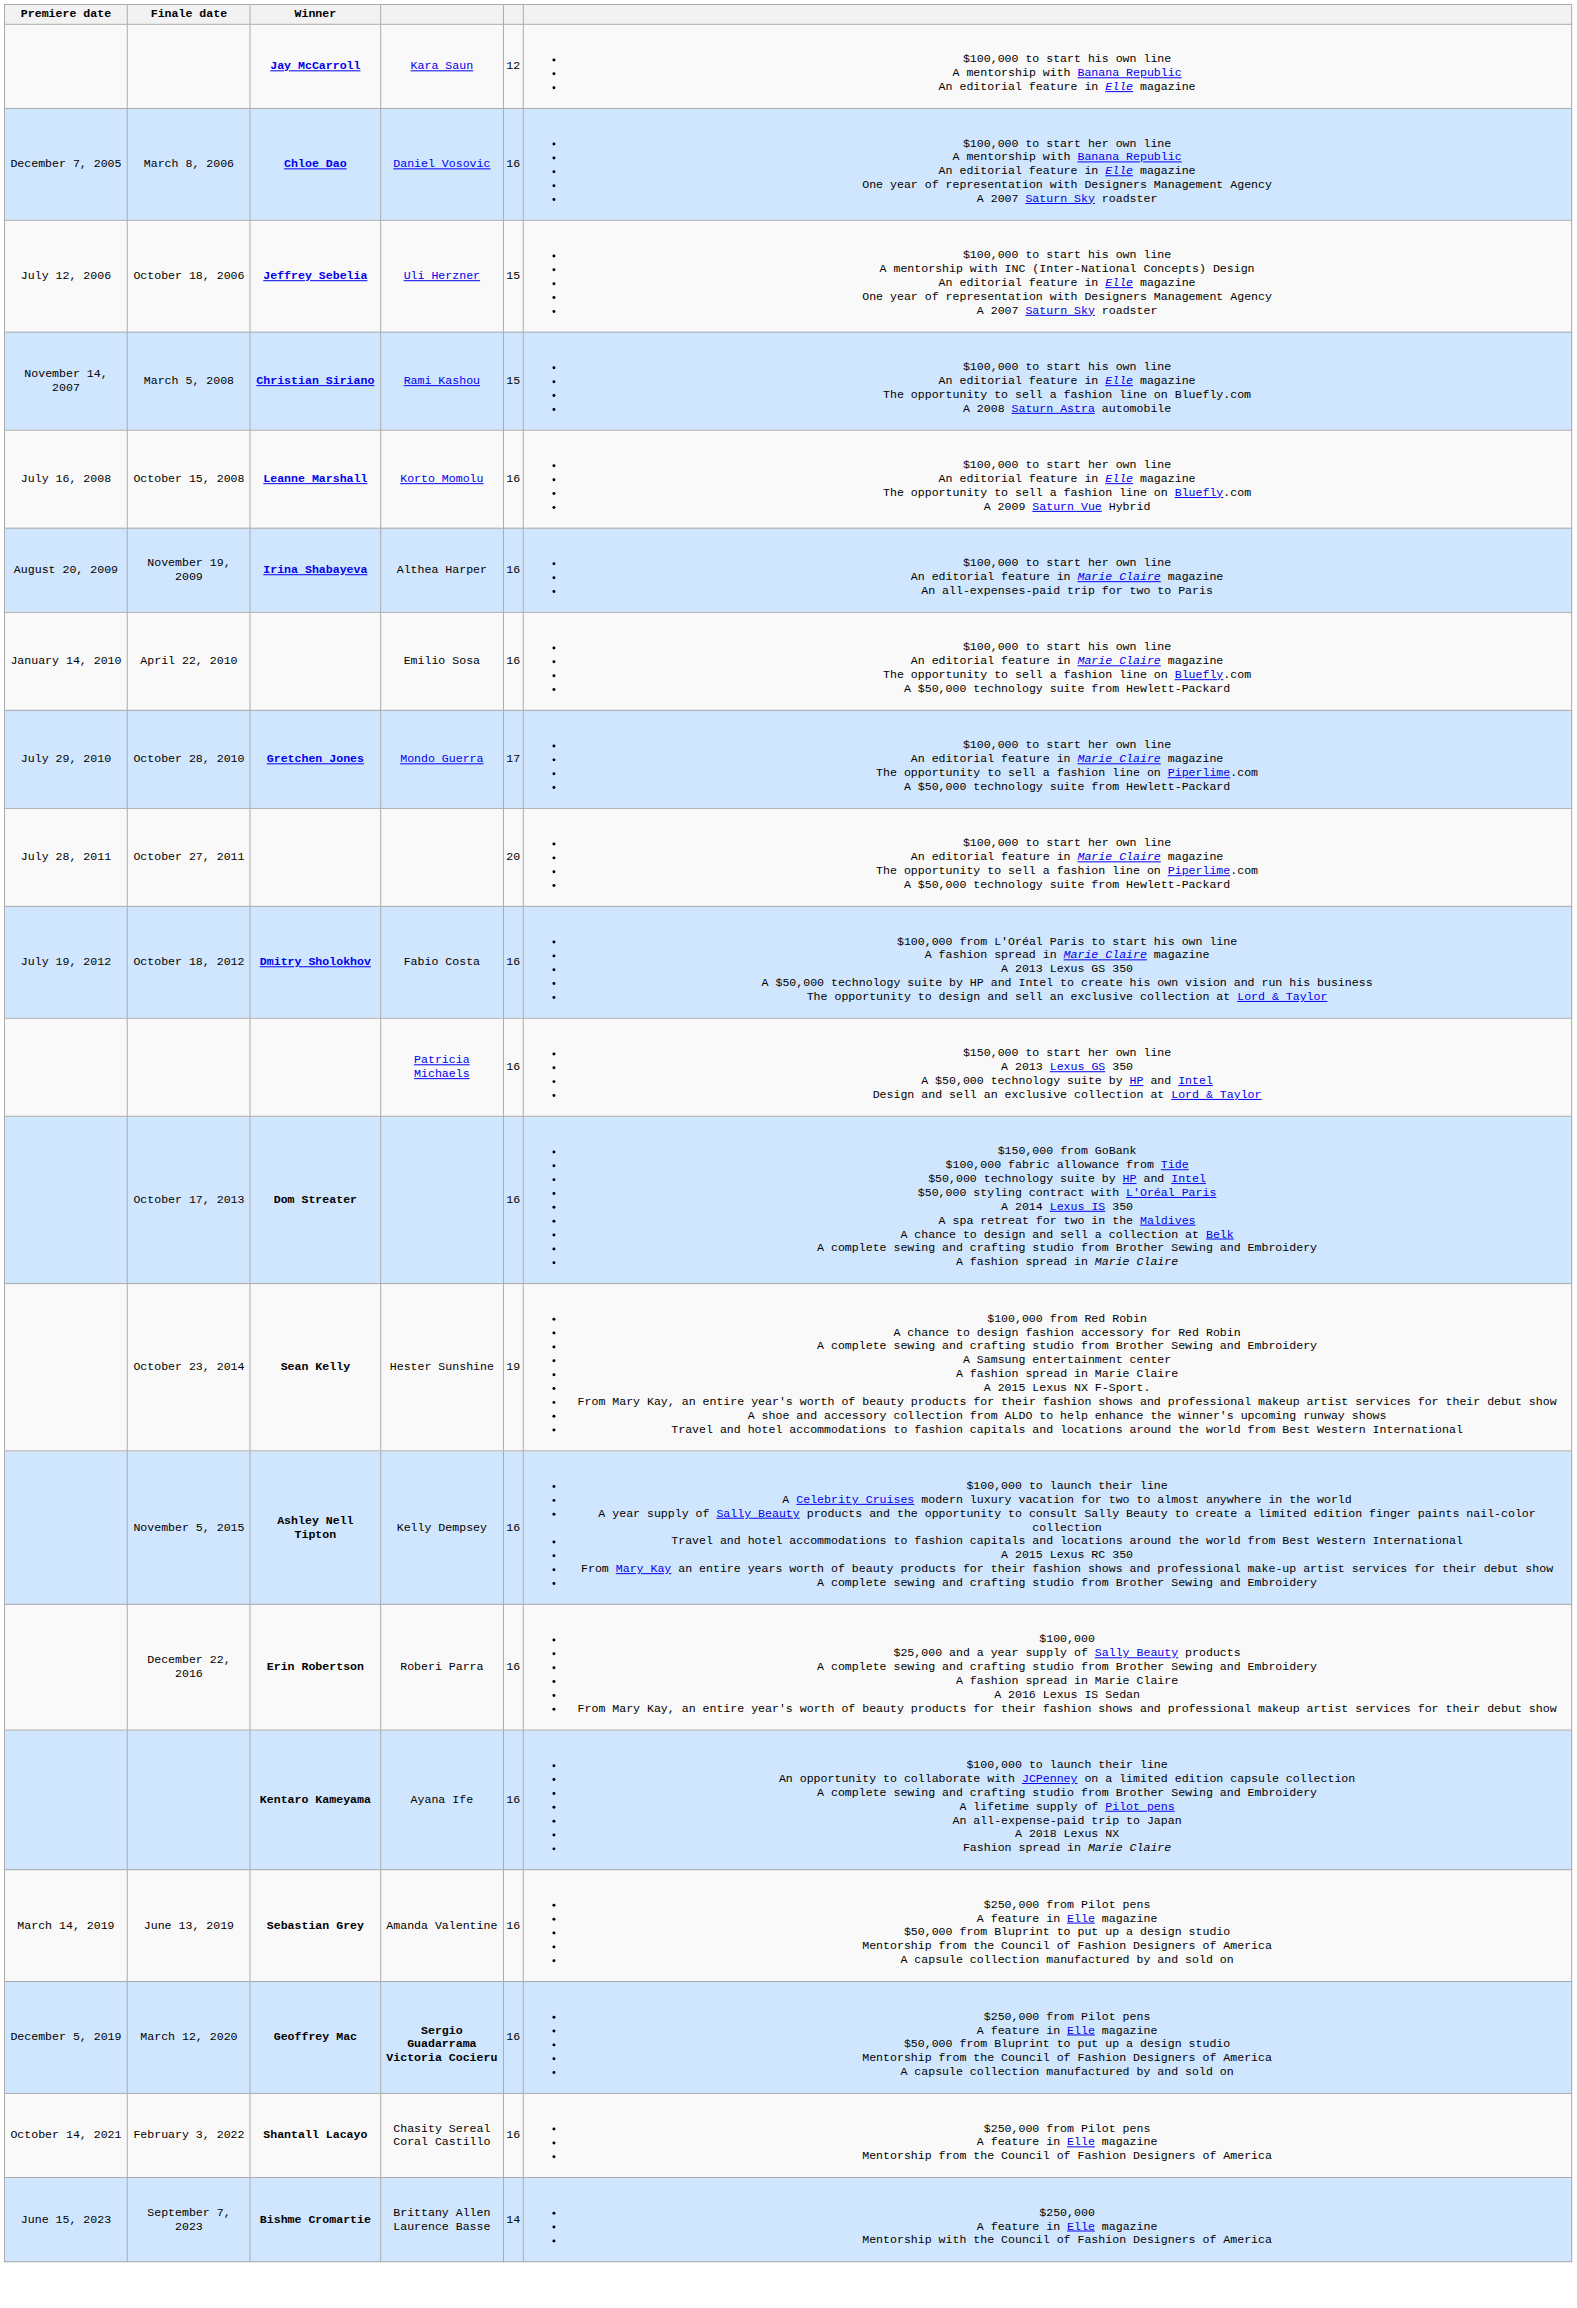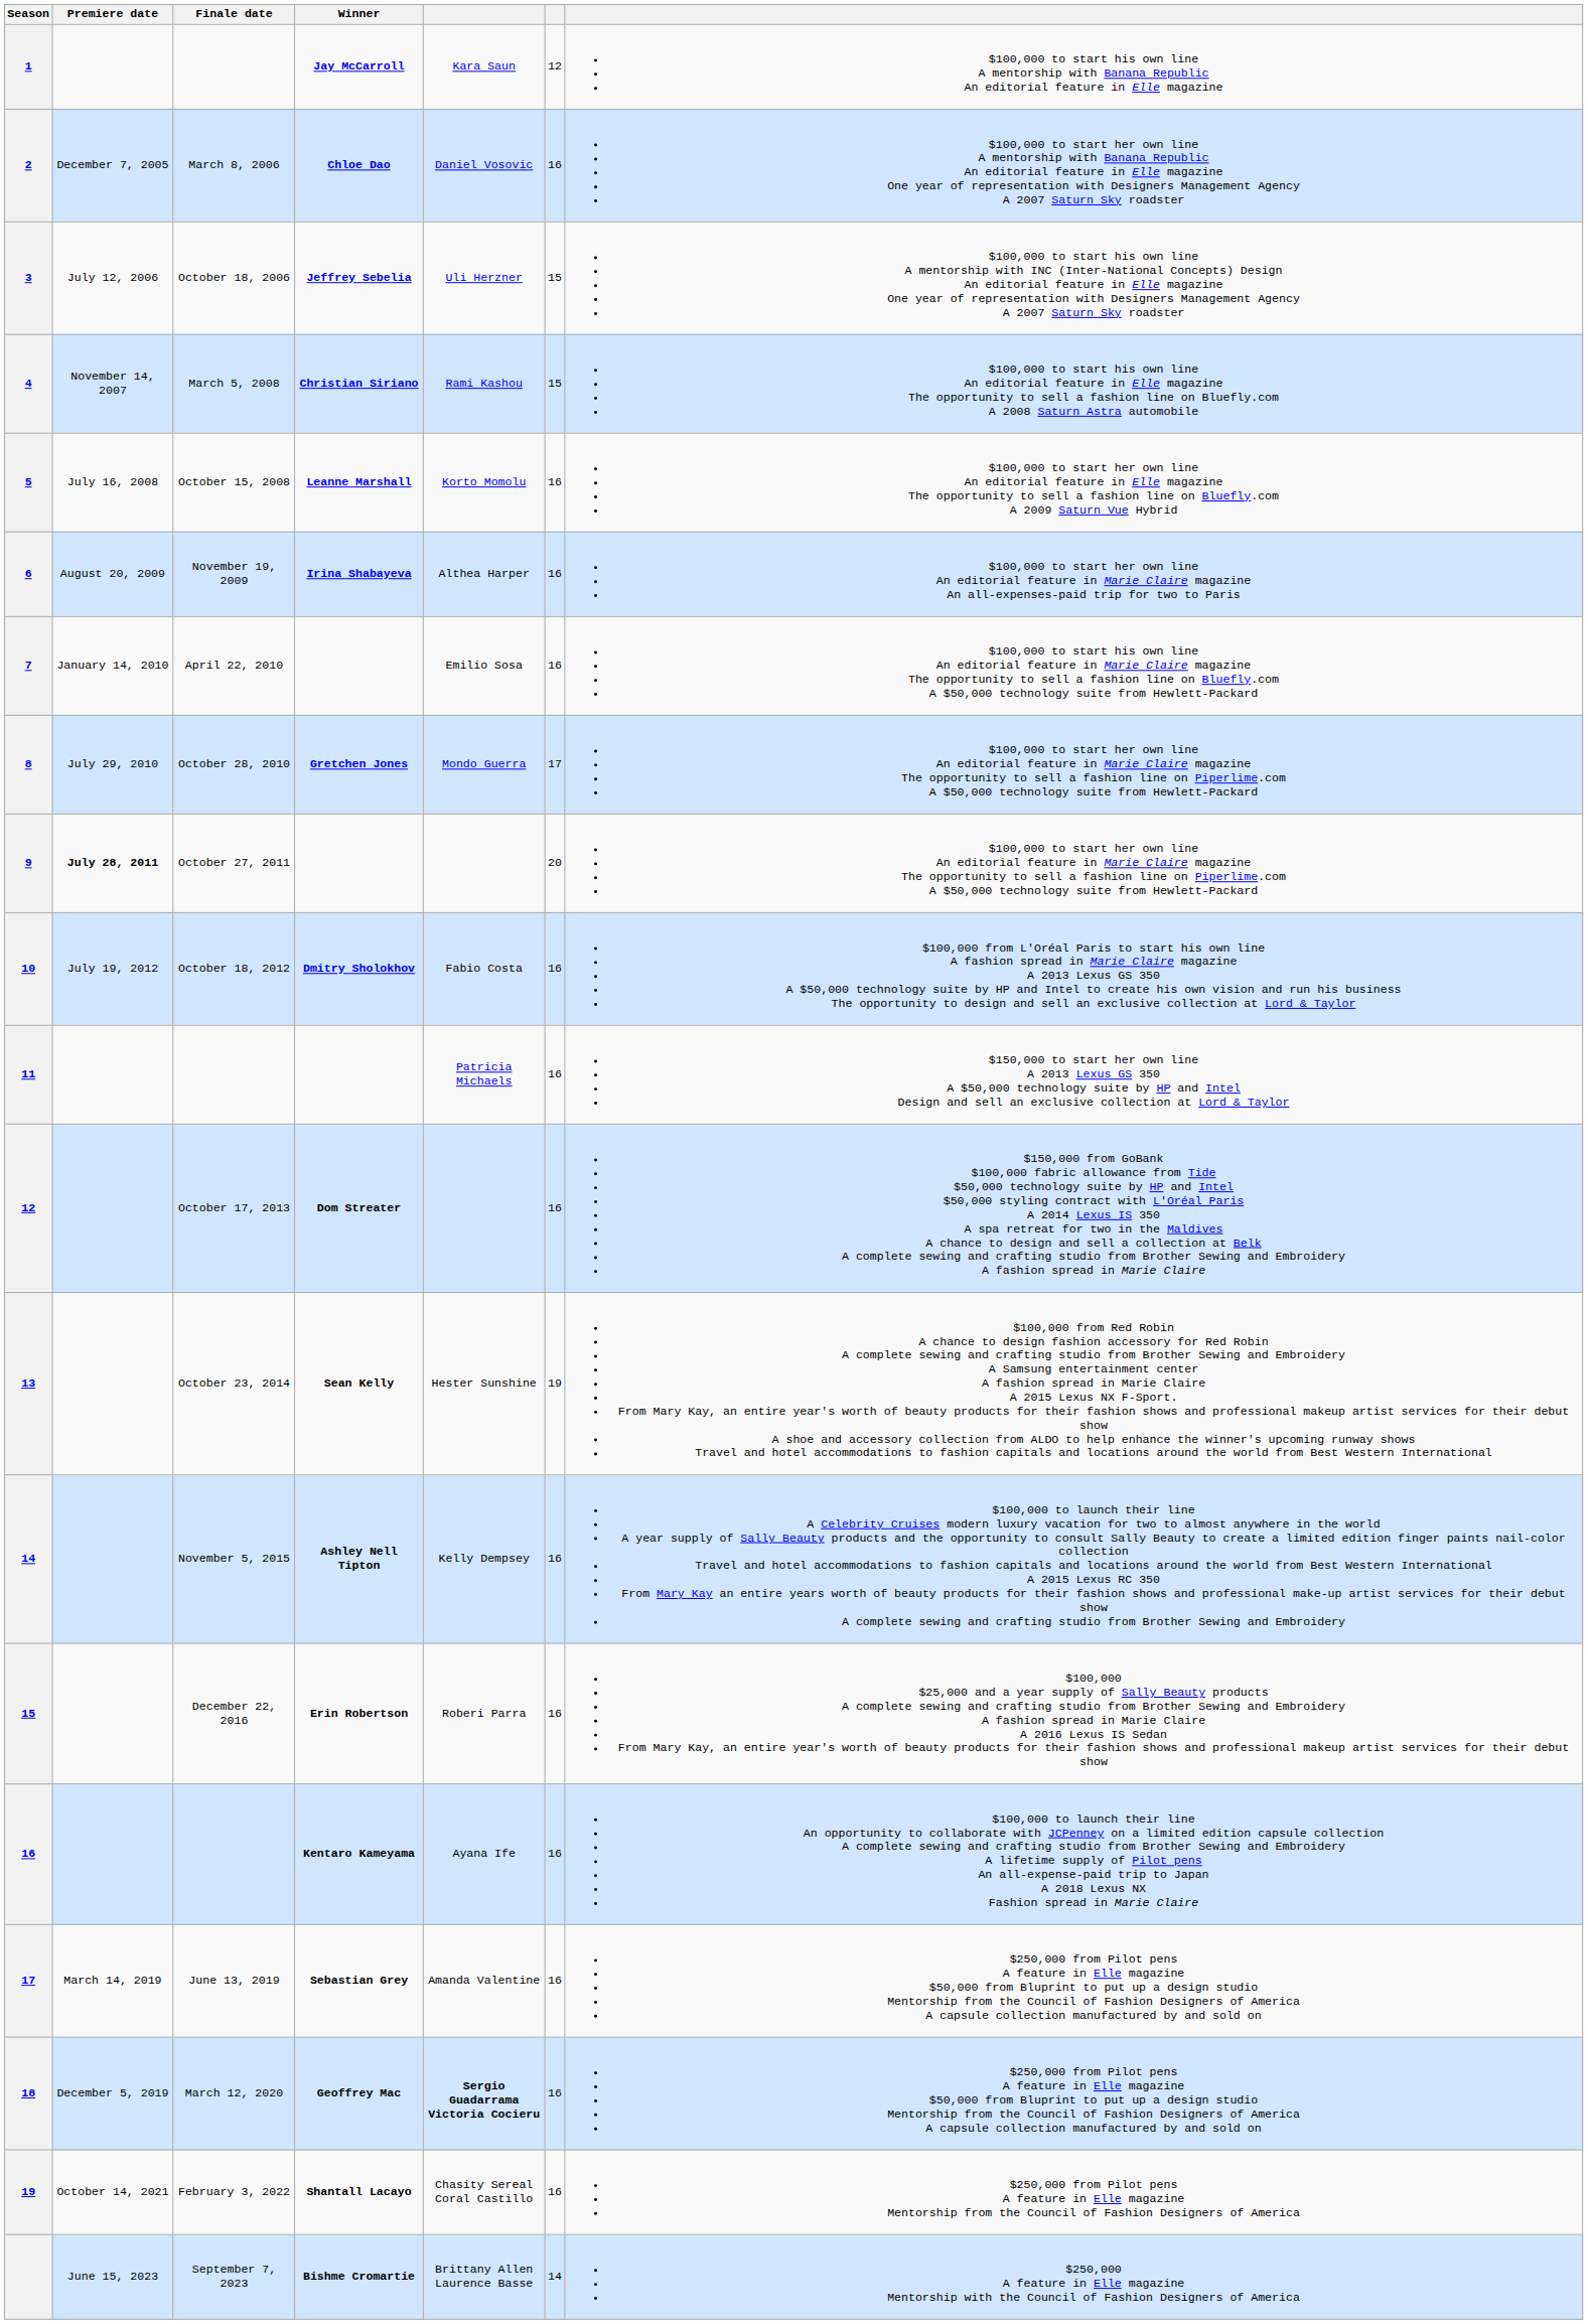 <table class="wikitable" style="font-size:90%; width:100%; text-align:center">
 <tr>
+<th>Season</th>
 <th>Premiere date</th>
 <th>Finale date</th>
 <th>Winner</th>
 <th></th>
 <th></th>
 <th></th>
 </tr>
 <tr>
+<th><strong><a href='#'>1</a></strong></th>
 <td></td>
 <td></td>
 <td><strong><a href='#'>Jay McCarroll</a></strong></td>
 <td><a href='#'>Kara Saun</a></td>
 <td>12</td>
 <td><br><ul><li>$100,000 to start his own line</li><li>A mentorship with <a href='#'>Banana Republic</a></li><li>An editorial feature in <em><a href='#'>Elle</a></em> magazine</li></ul></td>
 </tr>
 <tr style="background: #D0E6FF">
+<th><strong><a href='#'>2</a></strong></th>
 <td>December 7, 2005</td>
 <td>March 8, 2006</td>
 <td><strong><a href='#'>Chloe Dao</a></strong></td>
 <td><a href='#'>Daniel Vosovic</a></td>
 <td>16</td>
 <td><br><ul><li>$100,000 to start her own line</li><li>A mentorship with <a href='#'>Banana Republic</a></li><li>An editorial feature in <em><a href='#'>Elle</a></em> magazine</li><li>One year of representation with Designers Management Agency</li><li>A 2007 <a href='#'>Saturn Sky</a> roadster</li></ul></td>
 </tr>
 <tr>
+<th><strong> <a href='#'>3</a></strong></th>
 <td>July 12, 2006</td>
 <td>October 18, 2006</td>
 <td><strong><a href='#'>Jeffrey Sebelia</a></strong></td>
 <td><a href='#'>Uli Herzner</a></td>
 <td>15</td>
 <td><br><ul><li>$100,000 to start his own line</li><li>A mentorship with INC (Inter-National Concepts) Design</li><li>An editorial feature in <em><a href='#'>Elle</a></em> magazine</li><li>One year of representation with Designers Management Agency</li><li>A 2007 <a href='#'>Saturn Sky</a> roadster</li></ul></td>
 </tr>
 <tr style="background: #D0E6FF">
+<th><strong> <a href='#'>4</a></strong></th>
 <td>November 14, 2007</td>
 <td>March 5, 2008</td>
 <td><strong><a href='#'>Christian Siriano</a></strong></td>
 <td><a href='#'>Rami Kashou</a></td>
 <td>15</td>
 <td><br><ul><li>$100,000 to start his own line</li><li>An editorial feature in <em><a href='#'>Elle</a></em> magazine</li><li>The opportunity to sell a fashion line on Bluefly.com</li><li>A 2008 <a href='#'>Saturn Astra</a> automobile</li></ul></td>
 </tr>
 <tr>
+<th><strong> <a href='#'>5</a></strong></th>
 <td>July 16, 2008</td>
 <td>October 15, 2008</td>
 <td><strong><a href='#'>Leanne Marshall</a></strong></td>
 <td><a href='#'>Korto Momolu</a></td>
 <td>16</td>
 <td><br><ul><li>$100,000 to start her own line</li><li>An editorial feature in <em><a href='#'>Elle</a></em> magazine</li><li>The opportunity to sell a fashion line on <a href='#'>Bluefly</a>.com</li><li>A 2009 <a href='#'>Saturn Vue</a> Hybrid</li></ul></td>
 </tr>
 <tr style="background: #D0E6FF">
+<th><strong> <a href='#'>6</a></strong></th>
 <td>August 20, 2009</td>
 <td>November 19, 2009</td>
 <td><strong><a href='#'>Irina Shabayeva</a></strong></td>
 <td>Althea Harper</td>
 <td>16</td>
 <td><br><ul><li>$100,000 to start her own line</li><li>An editorial feature in <em><a href='#'>Marie Claire</a></em> magazine</li><li>An all-expenses-paid trip for two to Paris</li></ul></td>
 </tr>
 <tr>
+<th><strong><a href='#'>7</a></strong></th>
 <td>January 14, 2010</td>
 <td>April 22, 2010</td>
 <td><strong></strong></td>
 <td>Emilio Sosa</td>
 <td>16</td>
 <td><br><ul><li>$100,000 to start his own line</li><li>An editorial feature in <em><a href='#'>Marie Claire</a></em> magazine</li><li>The opportunity to sell a fashion line on <a href='#'>Bluefly</a>.com</li><li>A $50,000 technology suite from Hewlett-Packard</li></ul></td>
 </tr>
 <tr style="background: #D0E6FF">
+<th><strong> <a href='#'>8</a></strong></th>
 <td>July 29, 2010</td>
 <td>October 28, 2010</td>
 <td><strong><a href='#'>Gretchen Jones</a></strong></td>
 <td><a href='#'>Mondo Guerra</a></td>
 <td>17</td>
 <td><br><ul><li>$100,000 to start her own line</li><li>An editorial feature in <em><a href='#'>Marie Claire</a></em> magazine</li><li>The opportunity to sell a fashion line on <a href='#'>Piperlime</a>.com</li><li>A $50,000 technology suite from Hewlett-Packard</li></ul></td>
 </tr>
 <tr>
-<td>July 28, 2011</td>
+<th><strong> <a href='#'>9</a></strong></th>
+<td><strong>July 28, 2011</strong></td>
 <td>October 27, 2011</td>
 <td><strong></strong></td>
 <td></td>
 <td>20</td>
 <td><br><ul><li>$100,000 to start her own line</li><li>An editorial feature in <em><a href='#'>Marie Claire</a></em> magazine</li><li>The opportunity to sell a fashion line on <a href='#'>Piperlime</a>.com</li><li>A $50,000 technology suite from Hewlett-Packard</li></ul></td>
 </tr>
 <tr style="background: #D0E6FF">
+<th><strong><a href='#'>10</a></strong></th>
 <td>July 19, 2012</td>
 <td>October 18, 2012</td>
 <td><strong><a href='#'>Dmitry Sholokhov</a></strong></td>
 <td>Fabio Costa</td>
 <td>16</td>
 <td><br><ul><li>$100,000 from L'Oréal Paris to start his own line</li><li>A fashion spread in <em><a href='#'>Marie Claire</a></em> magazine</li><li>A 2013 Lexus GS 350</li><li>A $50,000 technology suite by HP and Intel to create his own vision and run his business</li><li>The opportunity to design and sell an exclusive collection at <a href='#'>Lord & Taylor</a></li></ul></td>
 </tr>
 <tr>
+<th><strong><a href='#'>11</a></strong></th>
 <td></td>
 <td></td>
 <td></td>
 <td><a href='#'>Patricia Michaels</a></td>
 <td>16</td>
 <td><br><ul><li>$150,000 to start her own line</li><li>A 2013 <a href='#'>Lexus GS</a> 350</li><li>A $50,000 technology suite by <a href='#'>HP</a> and <a href='#'>Intel</a></li><li>Design and sell an exclusive collection at <a href='#'>Lord & Taylor</a></li></ul></td>
 </tr>
 <tr style="background: #D0E6FF">
+<th><strong><a href='#'>12</a></strong></th>
 <td></td>
 <td>October 17, 2013</td>
 <td><strong>Dom Streater</strong></td>
 <td></td>
 <td>16</td>
 <td><br><ul><li>$150,000 from GoBank</li><li>$100,000 fabric allowance from <a href='#'>Tide</a></li><li>$50,000 technology suite by <a href='#'>HP</a> and <a href='#'>Intel</a></li><li>$50,000 styling contract with <a href='#'>L'Oréal Paris</a></li><li>A 2014 <a href='#'>Lexus IS</a> 350</li><li>A spa retreat for two in the <a href='#'>Maldives</a></li><li>A chance to design and sell a collection at <a href='#'>Belk</a></li><li>A complete sewing and crafting studio from Brother Sewing and Embroidery</li><li>A fashion spread in <em>Marie Claire</em></li></ul></td>
 </tr>
 <tr>
+<th><strong><a href='#'>13</a></strong></th>
 <td></td>
 <td>October 23, 2014</td>
 <td><strong>Sean Kelly</strong></td>
 <td>Hester Sunshine</td>
 <td>19</td>
 <td><br><ul><li>$100,000 from Red Robin</li><li>A chance to design fashion accessory for Red Robin</li><li>A complete sewing and crafting studio from Brother Sewing and Embroidery</li><li>A Samsung entertainment center</li><li>A fashion spread in Marie Claire</li><li>A 2015 Lexus NX F-Sport.</li><li>From Mary Kay, an entire year's worth of beauty products for their fashion shows and professional makeup artist services for their debut show</li><li>A shoe and accessory collection from ALDO to help enhance the winner's upcoming runway shows</li><li>Travel and hotel accommodations to fashion capitals and locations around the world from Best Western International</li></ul></td>
 </tr>
 <tr style="background: #D0E6FF">
+<th><strong><a href='#'>14</a></strong></th>
 <td></td>
 <td>November 5, 2015</td>
 <td><strong>Ashley Nell Tipton</strong></td>
 <td>Kelly Dempsey</td>
 <td>16</td>
 <td><br><ul><li>$100,000 to launch their line</li><li>A <a href='#'>Celebrity Cruises</a> modern luxury vacation for two to almost anywhere in the world</li><li>A year supply of <a href='#'>Sally Beauty</a> products and the opportunity to consult Sally Beauty to create a limited edition finger paints nail-color collection</li><li>Travel and hotel accommodations to fashion capitals and locations around the world from Best Western International</li><li>A 2015 Lexus RC 350</li><li>From <a href='#'>Mary Kay</a> an entire years worth of beauty products for their fashion shows and professional make-up artist services for their debut show</li><li>A complete sewing and crafting studio from Brother Sewing and Embroidery</li></ul></td>
 </tr>
 <tr>
+<th><strong><a href='#'>15</a></strong></th>
 <td></td>
 <td>December 22, 2016</td>
 <td><strong>Erin Robertson</strong></td>
 <td>Roberi Parra</td>
 <td>16</td>
 <td><br><ul><li>$100,000</li><li>$25,000 and a year supply of <a href='#'>Sally Beauty</a> products</li><li>A complete sewing and crafting studio from Brother Sewing and Embroidery</li><li>A fashion spread in Marie Claire</li><li>A 2016 Lexus IS Sedan</li><li>From Mary Kay, an entire year's worth of beauty products for their fashion shows and professional makeup artist services for their debut show</li></ul></td>
 </tr>
 <tr style="background: #D0E6FF">
+<th><strong><a href='#'>16</a></strong></th>
 <td></td>
 <td></td>
 <td><strong>Kentaro Kameyama</strong></td>
 <td>Ayana Ife</td>
 <td>16</td>
 <td><br><ul><li>$100,000 to launch their line</li><li>An opportunity to collaborate with <a href='#'>JCPenney</a> on a limited edition capsule collection</li><li>A complete sewing and crafting studio from Brother Sewing and Embroidery</li><li>A lifetime supply of <a href='#'>Pilot pens</a></li><li>An all-expense-paid trip to Japan</li><li>A 2018 Lexus NX</li><li>Fashion spread in <em>Marie Claire</em></li></ul></td>
 </tr>
 <tr>
+<th><strong><a href='#'>17</a></strong></th>
 <td>March 14, 2019</td>
 <td>June 13, 2019</td>
 <td><strong>Sebastian Grey</strong></td>
 <td>Amanda Valentine</td>
 <td>16</td>
 <td><br><ul><li>$250,000 from Pilot pens</li><li>A feature in <a href='#'>Elle</a> magazine</li><li>$50,000 from Bluprint to put up a design studio</li><li>Mentorship from the Council of Fashion Designers of America</li><li>A capsule collection manufactured by  and sold on </li></ul></td>
 </tr>
 <tr style="background: #D0E6FF">
+<th><strong><a href='#'>18</a></strong></th>
 <td>December 5, 2019</td>
 <td>March 12, 2020</td>
 <td><strong>Geoffrey Mac</strong></td>
 <td><strong><br>Sergio Guadarrama<br>Victoria Cocieru</strong></td>
 <td>16</td>
 <td><br><ul><li>$250,000 from Pilot pens</li><li>A feature in <a href='#'>Elle</a> magazine</li><li>$50,000 from Bluprint to put up a design studio</li><li>Mentorship from the Council of Fashion Designers of America</li><li>A capsule collection manufactured by  and sold on </li></ul></td>
 </tr>
 <tr>
+<th><strong><a href='#'>19</a></strong></th>
 <td>October 14, 2021</td>
 <td>February 3, 2022</td>
 <td><strong>Shantall Lacayo</strong></td>
 <td>Chasity Sereal<br>Coral Castillo<br></td>
 <td>16</td>
 <td><br><ul><li>$250,000 from Pilot pens</li><li>A feature in <a href='#'>Elle</a> magazine</li><li>Mentorship from the Council of Fashion Designers of America</li></ul></td>
 </tr>
 <tr style="background: #D0E6FF">
+<th></th>
 <td>June 15, 2023</td>
 <td>September 7, 2023</td>
 <td><strong>Bishme Cromartie</strong></td>
 <td>Brittany Allen<br> Laurence Basse</td>
 <td>14</td>
 <td><br><ul><li>$250,000</li><li>A feature in <a href='#'>Elle</a> magazine</li><li>Mentorship with the Council of Fashion Designers of America</li></ul></td>
 </tr>
 </table>
